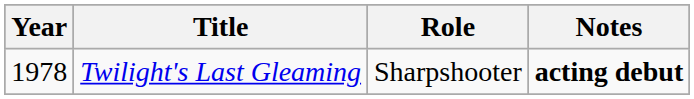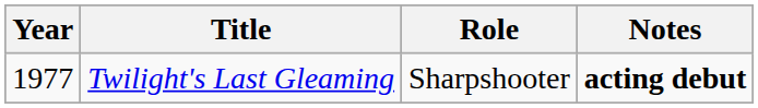 <table class="wikitable sortable">
 <tr>
 <th>Year</th>
 <th>Title</th>
 <th>Role</th>
 <th>Notes</th>
 </tr>
 <tr>
-<td>1978</td>
+<td>1977</td>
 <td><em><a href='#'>Twilight's Last Gleaming</a></em></td>
 <td>Sharpshooter</td>
 <td><strong>acting debut</strong></td>
 </tr>
 </table>
